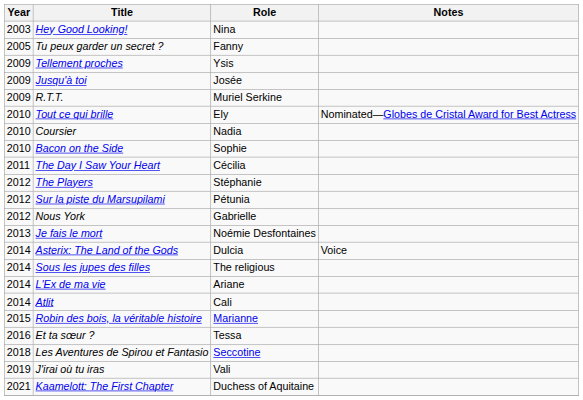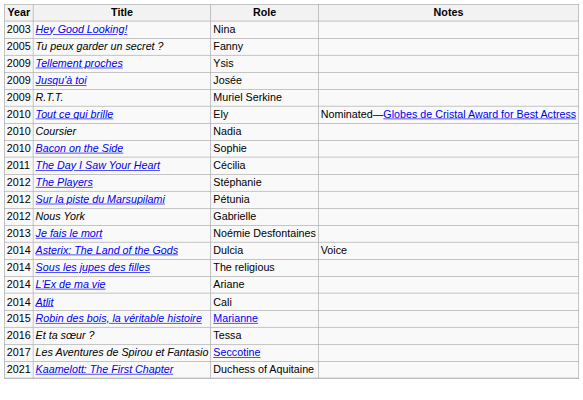 <table class="wikitable sortable">
 <tr>
 <th>Year</th>
 <th>Title</th>
 <th>Role</th>
 <th class="unsortable">Notes</th>
 </tr>
 <tr>
 <td>2003</td>
 <td><em><a href='#'>Hey Good Looking!</a></em></td>
 <td>Nina</td>
 <td></td>
 </tr>
 <tr>
 <td>2005</td>
 <td><em>Tu peux garder un secret ?</em></td>
 <td>Fanny</td>
 <td></td>
 </tr>
 <tr>
 <td>2009</td>
 <td><em><a href='#'>Tellement proches</a></em></td>
 <td>Ysis</td>
 <td></td>
 </tr>
 <tr>
 <td>2009</td>
 <td><em><a href='#'>Jusqu'à toi</a></em></td>
 <td>Josée</td>
 <td></td>
 </tr>
 <tr>
 <td>2009</td>
 <td><em>R.T.T.</em></td>
 <td>Muriel Serkine</td>
 <td></td>
 </tr>
 <tr>
 <td>2010</td>
 <td><em><a href='#'>Tout ce qui brille</a></em></td>
 <td>Ely</td>
 <td>Nominated—<a href='#'>Globes de Cristal Award for Best Actress</a></td>
 </tr>
 <tr>
 <td>2010</td>
 <td><em>Coursier</em></td>
 <td>Nadia</td>
 <td></td>
 </tr>
 <tr>
 <td>2010</td>
 <td><em><a href='#'>Bacon on the Side</a></em></td>
 <td>Sophie</td>
 <td></td>
 </tr>
 <tr>
 <td>2011</td>
 <td><em><a href='#'>The Day I Saw Your Heart</a></em></td>
 <td>Cécilia</td>
 <td></td>
 </tr>
 <tr>
 <td>2012</td>
 <td><em><a href='#'>The Players</a></em></td>
 <td>Stéphanie</td>
 <td></td>
 </tr>
 <tr>
 <td>2012</td>
 <td><em><a href='#'>Sur la piste du Marsupilami</a></em></td>
 <td>Pétunia</td>
 <td></td>
 </tr>
 <tr>
 <td>2012</td>
 <td><em>Nous York</em></td>
 <td>Gabrielle</td>
 <td></td>
 </tr>
 <tr>
 <td>2013</td>
 <td><em><a href='#'>Je fais le mort</a></em></td>
 <td>Noémie Desfontaines</td>
 <td></td>
 </tr>
 <tr>
 <td>2014</td>
 <td><em><a href='#'>Asterix: The Land of the Gods</a></em></td>
 <td>Dulcia</td>
 <td>Voice</td>
 </tr>
 <tr>
 <td>2014</td>
 <td><em><a href='#'>Sous les jupes des filles</a></em></td>
 <td>The religious</td>
 <td></td>
 </tr>
 <tr>
 <td>2014</td>
 <td><em><a href='#'>L'Ex de ma vie</a></em></td>
 <td>Ariane</td>
 <td></td>
 </tr>
 <tr>
 <td>2014</td>
 <td><em><a href='#'>Atlit</a></em></td>
 <td>Cali</td>
 <td></td>
 </tr>
 <tr>
 <td>2015</td>
 <td><em><a href='#'>Robin des bois, la véritable histoire</a></em></td>
 <td><a href='#'>Marianne</a></td>
 <td></td>
 </tr>
 <tr>
 <td>2016</td>
 <td><em>Et ta sœur ?</em></td>
 <td>Tessa</td>
 <td></td>
 </tr>
 <tr>
-<td>2018</td>
+<td>2017</td>
 <td><em>Les Aventures de Spirou et Fantasio</em></td>
 <td><a href='#'>Seccotine</a></td>
-<td></td>
-</tr>
-<tr>
-<td>2019</td>
-<td><em>J'irai où tu iras</em></td>
-<td>Vali</td>
 <td></td>
 </tr>
 <tr>
 <td>2021</td>
 <td><em><a href='#'>Kaamelott: The First Chapter</a></em></td>
 <td>Duchess of Aquitaine</td>
 <td></td>
 </tr>
 <tr>
 </tr>
 </table>
